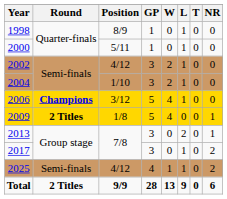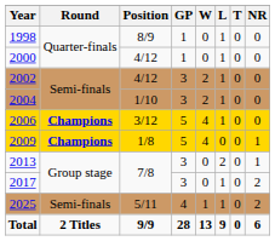 <table class="wikitable" style="text-align: center;">
 <tr>
 </tr>
 <tr>
 <th>Year</th>
 <th>Round</th>
 <th>Position</th>
 <th>GP</th>
 <th>W</th>
 <th>L</th>
 <th>T</th>
 <th>NR</th>
 </tr>
 <tr>
 <td> <a href='#'>1998</a></td>
 <td rowspan=2>Quarter-finals</td>
 <td>8/9</td>
 <td>1</td>
 <td>0</td>
 <td>1</td>
 <td>0</td>
 <td>0</td>
 </tr>
 <tr>
 <td> <a href='#'>2000</a></td>
-<td>5/11</td>
+<td>4/12</td>
 <td>1</td>
 <td>0</td>
 <td>1</td>
 <td>0</td>
 <td>0</td>
 </tr>
 <tr style="background:#c96;">
 <td> <a href='#'>2002</a></td>
 <td rowspan=2>Semi-finals</td>
 <td>4/12</td>
 <td>3</td>
 <td>2</td>
 <td>1</td>
 <td>0</td>
 <td>0</td>
 </tr>
 <tr style="background:#c96;">
 <td> <a href='#'>2004</a></td>
 <td>1/10</td>
 <td>3</td>
 <td>2</td>
 <td>1</td>
 <td>0</td>
 <td>0</td>
 </tr>
 <tr style="background:gold;">
 <td> <a href='#'>2006</a></td>
 <td><strong><a href='#'>Champions</a></strong></td>
 <td>3/12</td>
 <td>5</td>
 <td>4</td>
 <td>1</td>
 <td>0</td>
 <td>0</td>
 </tr>
 <tr style="background:gold;">
 <td> <a href='#'>2009</a></td>
-<td><strong>2 Titles</strong></td>
+<td><strong><a href='#'>Champions</a></strong></td>
 <td>1/8</td>
 <td>5</td>
 <td>4</td>
 <td>0</td>
 <td>0</td>
 <td>1</td>
 </tr>
 <tr>
 <td>  <a href='#'>2013</a></td>
 <td rowspan=2>Group stage</td>
 <td rowspan=2>7/8</td>
 <td>3</td>
 <td>0</td>
 <td>2</td>
 <td>0</td>
 <td>1</td>
 </tr>
 <tr>
 <td>  <a href='#'>2017</a></td>
 <td>3</td>
 <td>0</td>
 <td>1</td>
 <td>0</td>
 <td>2</td>
 </tr>
 <tr style="background:#c96;">
 <td>  <a href='#'>2025</a></td>
 <td>Semi-finals</td>
-<td>4/12</td>
+<td>5/11</td>
 <td>4</td>
 <td>1</td>
 <td>1</td>
 <td>0</td>
 <td>2</td>
 </tr>
 <tr>
 <td><strong>Total</strong></td>
 <td><strong>2 Titles</strong></td>
 <td><strong>9/9</strong></td>
 <td><strong>28</strong></td>
 <td><strong>13</strong></td>
 <td><strong>9</strong></td>
 <td><strong>0</strong></td>
 <td><strong>6</strong></td>
 </tr>
 </table>
